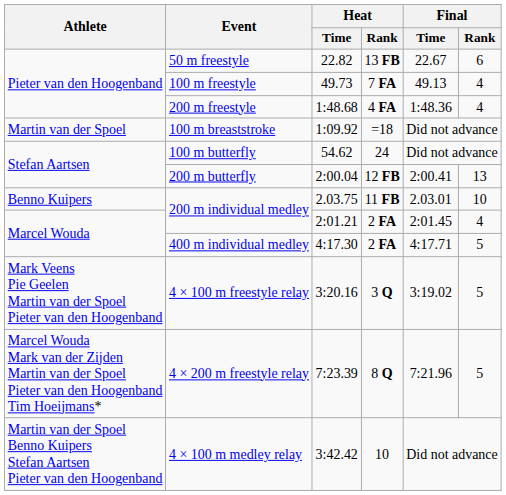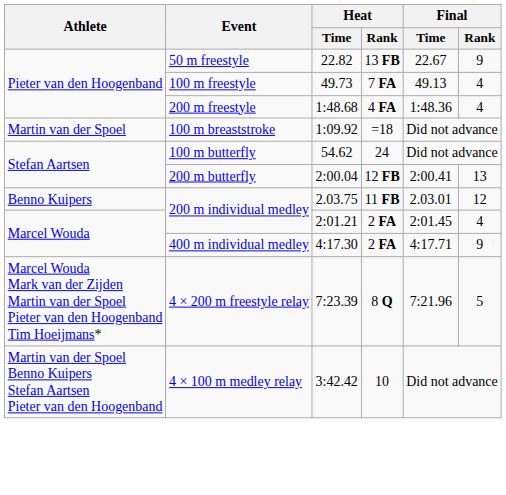 <table class=wikitable style=font-size:90%;text-align:center>
 <tr>
 <th rowspan=2>Athlete</th>
 <th rowspan=2>Event</th>
 <th colspan=2>Heat</th>
 <th colspan=2>Final</th>
 </tr>
 <tr style=font-size:95%>
 <th>Time</th>
 <th>Rank</th>
 <th>Time</th>
 <th>Rank</th>
 </tr>
 <tr>
 <td align=left rowspan=3><a href='#'>Pieter van den Hoogenband</a></td>
 <td align=left><a href='#'>50 m freestyle</a></td>
 <td>22.82</td>
 <td>13 <strong>FB</strong></td>
 <td>22.67</td>
-<td>6</td>
+<td>9</td>
 </tr>
 <tr>
 <td align=left><a href='#'>100 m freestyle</a></td>
 <td>49.73</td>
 <td>7 <strong>FA</strong></td>
 <td>49.13</td>
 <td>4</td>
 </tr>
 <tr>
 <td align=left><a href='#'>200 m freestyle</a></td>
 <td>1:48.68</td>
 <td>4 <strong>FA</strong></td>
 <td>1:48.36</td>
 <td>4</td>
 </tr>
 <tr>
 <td align=left><a href='#'>Martin van der Spoel</a></td>
 <td align=left><a href='#'>100 m breaststroke</a></td>
 <td>1:09.92</td>
 <td>=18</td>
 <td colspan=2>Did not advance</td>
 </tr>
 <tr>
 <td align=left rowspan=2><a href='#'>Stefan Aartsen</a></td>
 <td align=left><a href='#'>100 m butterfly</a></td>
 <td>54.62</td>
 <td>24</td>
 <td colspan=2>Did not advance</td>
 </tr>
 <tr>
 <td align=left><a href='#'>200 m butterfly</a></td>
 <td>2:00.04</td>
 <td>12 <strong>FB</strong></td>
 <td>2:00.41</td>
 <td>13</td>
 </tr>
 <tr>
 <td align=left><a href='#'>Benno Kuipers</a></td>
 <td align=left rowspan=2><a href='#'>200 m individual medley</a></td>
 <td>2.03.75</td>
 <td>11 <strong>FB</strong></td>
 <td>2.03.01</td>
-<td>10</td>
+<td>12</td>
 </tr>
 <tr>
 <td align=left rowspan=2><a href='#'>Marcel Wouda</a></td>
 <td>2:01.21</td>
 <td>2 <strong>FA</strong></td>
 <td>2:01.45</td>
 <td>4</td>
 </tr>
 <tr>
 <td align=left><a href='#'>400 m individual medley</a></td>
 <td>4:17.30</td>
 <td>2 <strong>FA</strong></td>
 <td>4:17.71</td>
-<td>5</td>
-</tr>
-<tr>
-<td align=left><a href='#'>Mark Veens</a><br><a href='#'>Pie Geelen</a><br><a href='#'>Martin van der Spoel</a><br><a href='#'>Pieter van den Hoogenband</a></td>
-<td align=left><a href='#'>4 × 100 m freestyle relay</a></td>
-<td>3:20.16</td>
-<td>3 <strong>Q</strong></td>
-<td>3:19.02</td>
-<td>5</td>
+<td>9</td>
 </tr>
 <tr>
 <td align=left><a href='#'>Marcel Wouda</a><br><a href='#'>Mark van der Zijden</a><br><a href='#'>Martin van der Spoel</a><br><a href='#'>Pieter van den Hoogenband</a><br><a href='#'>Tim Hoeijmans</a>*</td>
 <td align=left><a href='#'>4 × 200 m freestyle relay</a></td>
 <td>7:23.39</td>
 <td>8 <strong>Q</strong></td>
 <td>7:21.96</td>
 <td>5</td>
 </tr>
 <tr>
 <td align=left><a href='#'>Martin van der Spoel</a><br><a href='#'>Benno Kuipers</a><br><a href='#'>Stefan Aartsen</a><br><a href='#'>Pieter van den Hoogenband</a></td>
 <td align=left><a href='#'>4 × 100 m medley relay</a></td>
 <td>3:42.42</td>
 <td>10</td>
 <td colspan=2>Did not advance</td>
 </tr>
 </table>
